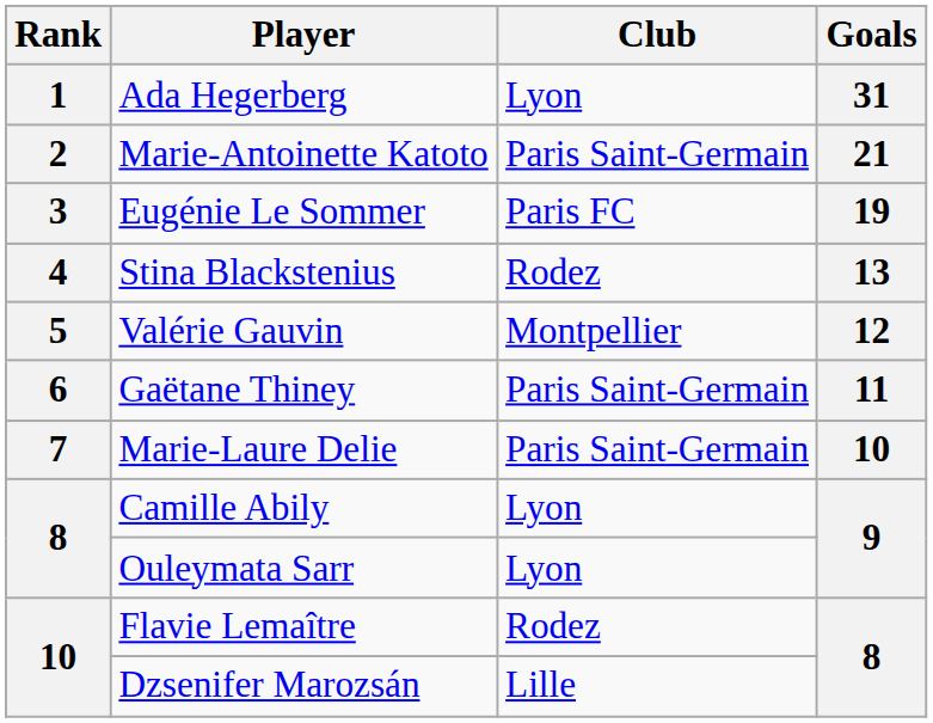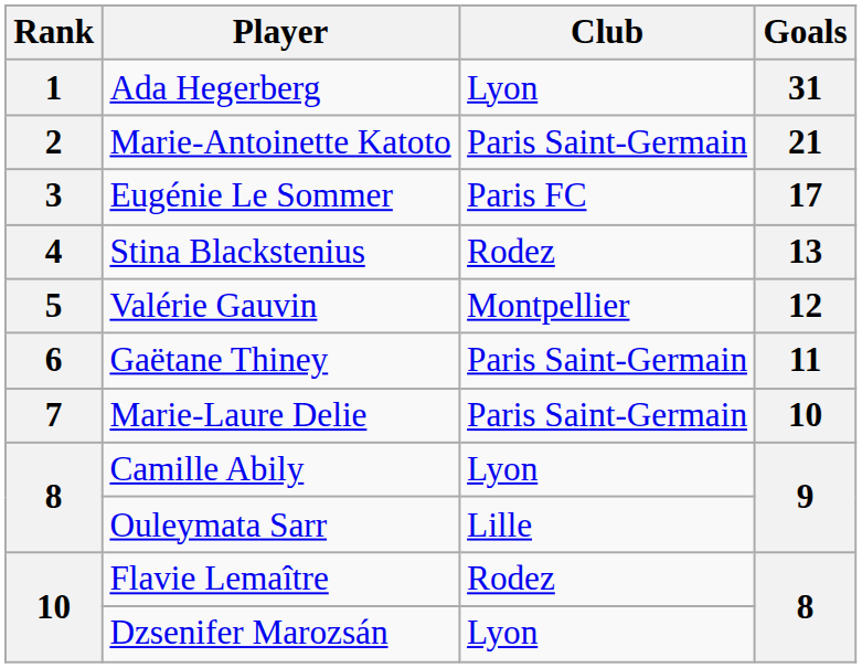 <table class="wikitable" style="text-align:center">
 <tr>
 <th>Rank</th>
 <th>Player</th>
 <th>Club</th>
 <th>Goals</th>
 </tr>
 <tr>
 <th>1</th>
 <td align="left"> <a href='#'>Ada Hegerberg</a></td>
 <td align="left"><a href='#'>Lyon</a></td>
 <th>31</th>
 </tr>
 <tr>
 <th>2</th>
 <td align="left"> <a href='#'>Marie-Antoinette Katoto</a></td>
 <td align="left"><a href='#'>Paris Saint-Germain</a></td>
 <th>21</th>
 </tr>
 <tr>
 <th>3</th>
 <td align="left"> <a href='#'>Eugénie Le Sommer</a></td>
 <td align="left"><a href='#'>Paris FC</a></td>
-<th>19</th>
+<th>17</th>
 </tr>
 <tr>
 <th>4</th>
 <td align="left"> <a href='#'>Stina Blackstenius</a></td>
 <td align="left"><a href='#'>Rodez</a></td>
 <th>13</th>
 </tr>
 <tr>
 <th>5</th>
 <td align="left"> <a href='#'>Valérie Gauvin</a></td>
 <td align="left"><a href='#'>Montpellier</a></td>
 <th>12</th>
 </tr>
 <tr>
 <th>6</th>
 <td align="left"> <a href='#'>Gaëtane Thiney</a></td>
 <td align="left"><a href='#'>Paris Saint-Germain</a></td>
 <th>11</th>
 </tr>
 <tr>
 <th>7</th>
 <td align="left"> <a href='#'>Marie-Laure Delie</a></td>
 <td align="left"><a href='#'>Paris Saint-Germain</a></td>
 <th>10</th>
 </tr>
 <tr>
 <th rowspan=2>8</th>
 <td align="left"> <a href='#'>Camille Abily</a></td>
 <td align="left"><a href='#'>Lyon</a></td>
 <th rowspan=2>9</th>
 </tr>
 <tr>
 <td align="left"> <a href='#'>Ouleymata Sarr</a></td>
-<td align="left"><a href='#'>Lyon</a></td>
+<td align="left"><a href='#'>Lille</a></td>
 </tr>
 <tr>
 <th rowspan=2>10</th>
 <td align="left"> <a href='#'>Flavie Lemaître</a></td>
 <td align="left"><a href='#'>Rodez</a></td>
 <th rowspan=2>8</th>
 </tr>
 <tr>
 <td align="left"> <a href='#'>Dzsenifer Marozsán</a></td>
-<td align="left"><a href='#'>Lille</a></td>
+<td align="left"><a href='#'>Lyon</a></td>
 </tr>
 </table>
